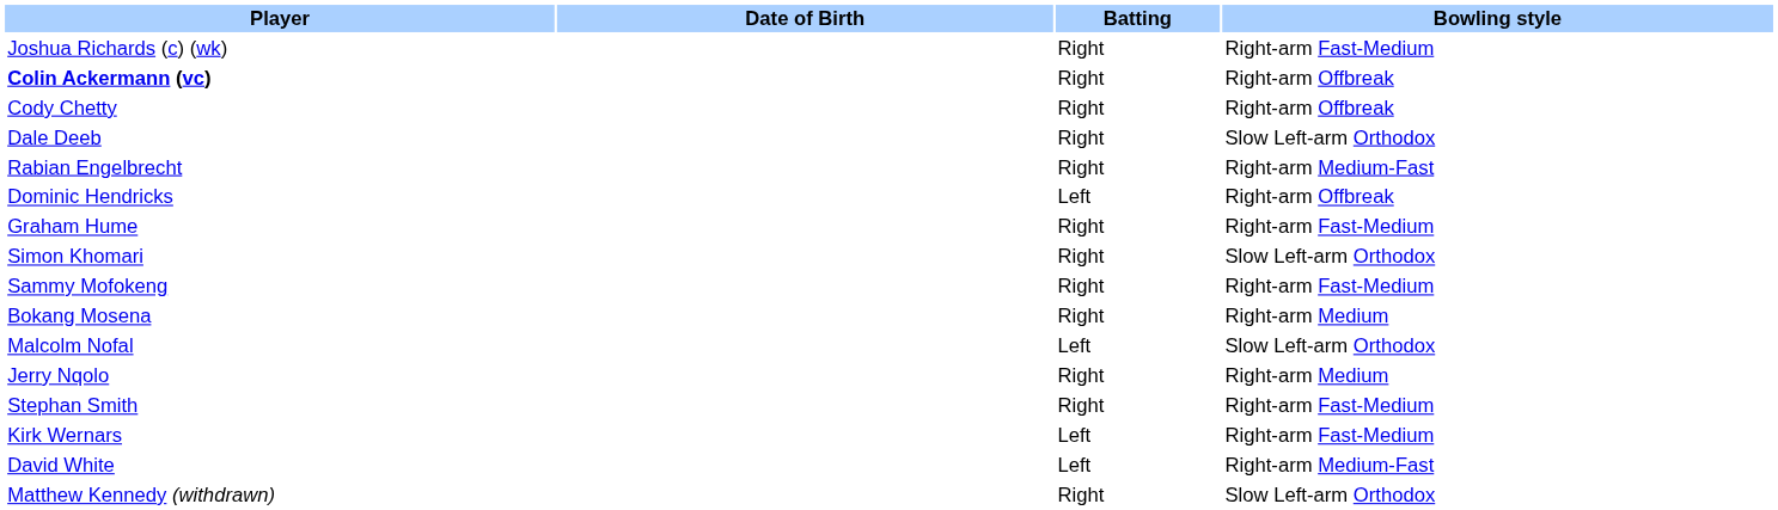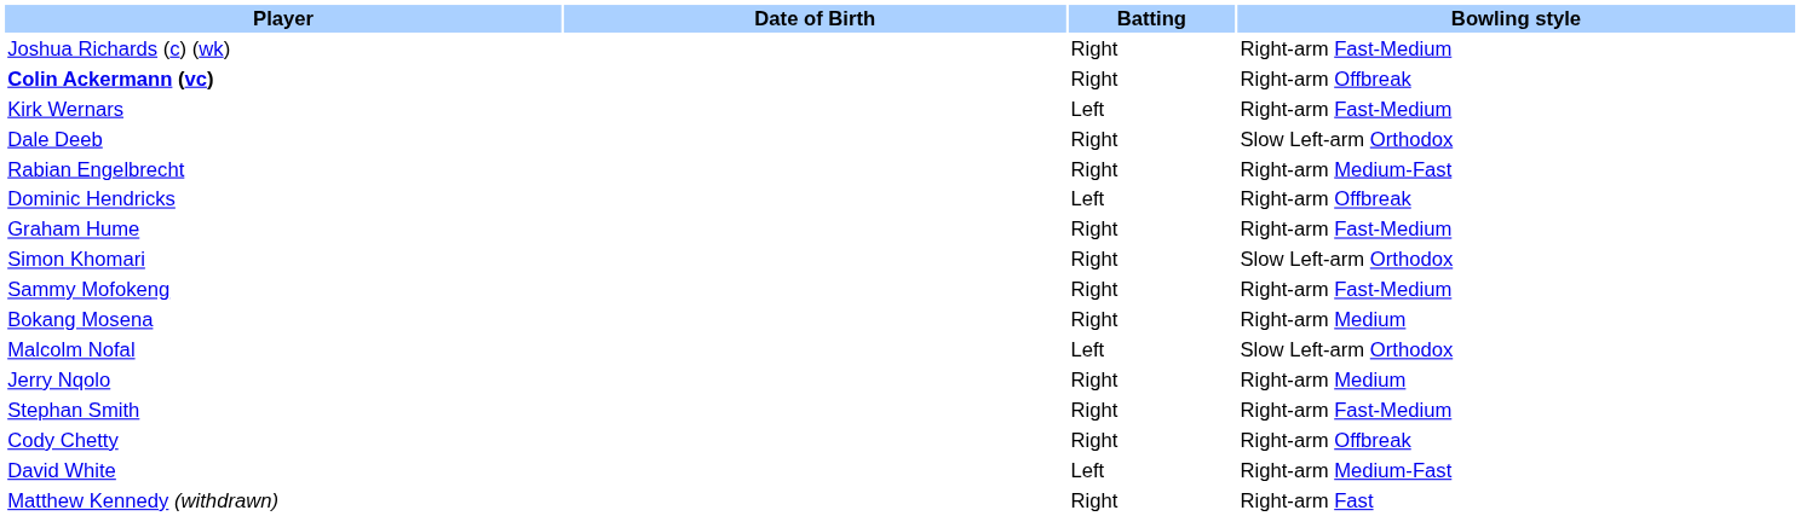 <table border="0" cellspacing="2" cellpadding="2" width="90%">
 <tr bgcolor=AAD0FF>
 <th width=20%>Player</th>
 <th width=18%>Date of Birth</th>
 <th width=6%>Batting</th>
 <th width=20%>Bowling style</th>
 </tr>
 <tr>
 <td><a href='#'>Joshua Richards</a> (<a href='#'>c</a>) (<a href='#'>wk</a>)</td>
 <td></td>
 <td>Right</td>
 <td>Right-arm <a href='#'>Fast-Medium</a></td>
 </tr>
 <tr>
 <td><strong><a href='#'>Colin Ackermann</a> (<a href='#'>vc</a>)</strong></td>
 <td></td>
 <td>Right</td>
 <td>Right-arm <a href='#'>Offbreak</a></td>
 </tr>
 <tr>
-<td><a href='#'>Cody Chetty</a></td>
+<td><a href='#'>Kirk Wernars</a></td>
 <td></td>
-<td>Right</td>
-<td>Right-arm <a href='#'>Offbreak</a></td>
+<td>Left</td>
+<td>Right-arm <a href='#'>Fast-Medium</a></td>
 </tr>
 <tr>
 <td><a href='#'>Dale Deeb</a></td>
 <td></td>
 <td>Right</td>
 <td>Slow Left-arm <a href='#'>Orthodox</a></td>
 </tr>
 <tr>
 <td><a href='#'>Rabian Engelbrecht</a></td>
 <td></td>
 <td>Right</td>
 <td>Right-arm <a href='#'>Medium-Fast</a></td>
 </tr>
 <tr>
 <td><a href='#'>Dominic Hendricks</a></td>
 <td></td>
 <td>Left</td>
 <td>Right-arm <a href='#'>Offbreak</a></td>
 </tr>
 <tr>
 <td><a href='#'>Graham Hume</a></td>
 <td></td>
 <td>Right</td>
 <td>Right-arm <a href='#'>Fast-Medium</a></td>
 </tr>
 <tr>
 <td><a href='#'>Simon Khomari</a></td>
 <td></td>
 <td>Right</td>
 <td>Slow Left-arm <a href='#'>Orthodox</a></td>
 </tr>
 <tr>
 <td><a href='#'>Sammy Mofokeng</a></td>
 <td></td>
 <td>Right</td>
 <td>Right-arm <a href='#'>Fast-Medium</a></td>
 </tr>
 <tr>
 <td><a href='#'>Bokang Mosena</a></td>
 <td></td>
 <td>Right</td>
 <td>Right-arm <a href='#'>Medium</a></td>
 </tr>
 <tr>
 <td><a href='#'>Malcolm Nofal</a></td>
 <td></td>
 <td>Left</td>
 <td>Slow Left-arm <a href='#'>Orthodox</a></td>
 </tr>
 <tr>
 <td><a href='#'>Jerry Nqolo</a></td>
 <td></td>
 <td>Right</td>
 <td>Right-arm <a href='#'>Medium</a></td>
 </tr>
 <tr>
 <td><a href='#'>Stephan Smith</a></td>
 <td></td>
 <td>Right</td>
 <td>Right-arm <a href='#'>Fast-Medium</a></td>
 </tr>
 <tr>
-<td><a href='#'>Kirk Wernars</a></td>
+<td><a href='#'>Cody Chetty</a></td>
 <td></td>
-<td>Left</td>
-<td>Right-arm <a href='#'>Fast-Medium</a></td>
+<td>Right</td>
+<td>Right-arm <a href='#'>Offbreak</a></td>
 </tr>
 <tr>
 <td><a href='#'>David White</a></td>
 <td></td>
 <td>Left</td>
 <td>Right-arm <a href='#'>Medium-Fast</a></td>
 </tr>
 <tr>
 <td><a href='#'>Matthew Kennedy</a> <em>(withdrawn)</em></td>
 <td></td>
 <td>Right</td>
-<td>Slow Left-arm <a href='#'>Orthodox</a></td>
+<td>Right-arm <a href='#'>Fast</a></td>
 </tr>
 </table>
